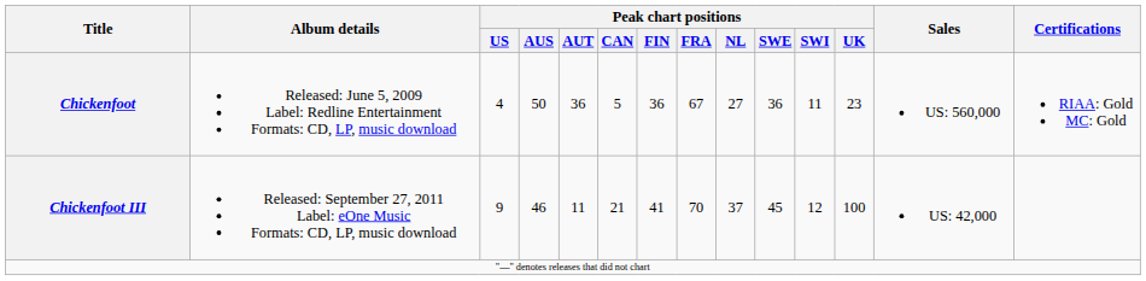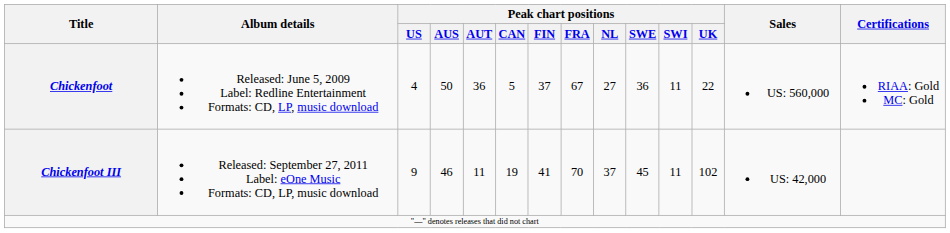 <table class="wikitable plainrowheaders" style="text-align:center;">
 <tr>
 <th rowspan="2" style="width:12em;">Title</th>
 <th rowspan="2" style="width:19em;">Album details</th>
 <th colspan="10">Peak chart positions</th>
 <th rowspan="2" style="width:9em;">Sales</th>
 <th rowspan="2" style="width:8em;"><a href='#'>Certifications</a></th>
 </tr>
 <tr>
 <th style="width:35px;"><a href='#'>US</a><br></th>
 <th style="width:35px;"><a href='#'>AUS</a><br></th>
 <th style="width:35px;"><a href='#'>AUT</a><br></th>
 <th style="width:35px;"><a href='#'>CAN</a><br></th>
 <th style="width:35px;"><a href='#'>FIN</a><br></th>
 <th style="width:35px;"><a href='#'>FRA</a><br></th>
 <th style="width:35px;"><a href='#'>NL</a><br></th>
 <th style="width:35px;"><a href='#'>SWE</a><br></th>
 <th style="width:35px;"><a href='#'>SWI</a><br></th>
 <th style="width:35px;"><a href='#'>UK</a><br></th>
 </tr>
 <tr>
 <th scope="row"><em><a href='#'>Chickenfoot</a></em></th>
 <td><br><ul><li>Released: June 5, 2009</li><li>Label: Redline Entertainment</li><li>Formats: CD, <a href='#'>LP</a>, <a href='#'>music download</a></li></ul></td>
 <td>4</td>
 <td>50</td>
 <td>36</td>
 <td>5</td>
-<td>36</td>
+<td>37</td>
 <td>67</td>
 <td>27</td>
 <td>36</td>
 <td>11</td>
-<td>23</td>
+<td>22</td>
 <td><br><ul><li>US: 560,000</li></ul></td>
 <td><br><ul><li><a href='#'>RIAA</a>: Gold</li><li><a href='#'>MC</a>: Gold</li></ul></td>
 </tr>
 <tr>
 <th scope="row"><em><a href='#'>Chickenfoot III</a></em></th>
 <td><br><ul><li>Released: September 27, 2011</li><li>Label: <a href='#'>eOne Music</a></li><li>Formats: CD, LP, music download</li></ul></td>
 <td>9</td>
 <td>46</td>
 <td>11</td>
-<td>21</td>
+<td>19</td>
 <td>41</td>
 <td>70</td>
 <td>37</td>
 <td>45</td>
-<td>12</td>
-<td>100</td>
+<td>11</td>
+<td>102</td>
 <td><br><ul><li>US: 42,000</li></ul></td>
 <td></td>
 </tr>
 <tr>
 <td colspan="20" style="font-size:8pt">"—" denotes releases that did not chart</td>
 </tr>
 </table>
